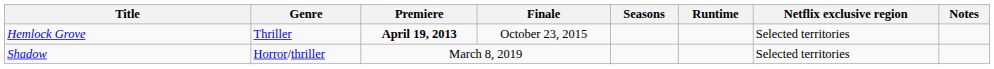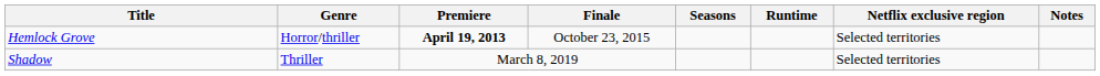 <table class="wikitable sortable" style="width:100%;">
 <tr>
 <th scope="col" style="width:25%;">Title</th>
 <th>Genre</th>
 <th>Premiere</th>
 <th>Finale</th>
 <th>Seasons</th>
 <th>Runtime</th>
 <th>Netflix exclusive region</th>
 <th>Notes</th>
 </tr>
 <tr>
 <td><em><a href='#'>Hemlock Grove</a></em></td>
-<td><a href='#'>Thriller</a></td>
+<td><a href='#'>Horror</a>/<a href='#'>thriller</a></td>
 <td style="text-align:center"><strong>April 19, 2013</strong></td>
 <td style="text-align:center">October 23, 2015</td>
 <td></td>
 <td></td>
 <td>Selected territories</td>
 <td></td>
 </tr>
 <tr>
 <td><em><a href='#'>Shadow</a></em></td>
-<td><a href='#'>Horror</a>/<a href='#'>thriller</a></td>
+<td><a href='#'>Thriller</a></td>
 <td colspan="2" style="text-align:center">March 8, 2019</td>
 <td></td>
 <td></td>
 <td>Selected territories</td>
 <td></td>
 </tr>
 </table>
